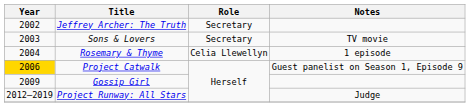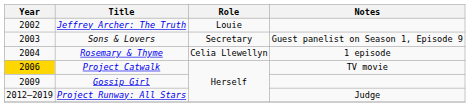 <table class="wikitable plainrowheaders" style="text-align:center;">
 <tr>
 <th>Year</th>
 <th>Title</th>
 <th>Role</th>
 <th>Notes</th>
 </tr>
 <tr>
 <td>2002</td>
 <td><em><a href='#'>Jeffrey Archer: The Truth</a></em></td>
-<td>Secretary</td>
+<td>Louie</td>
 <td></td>
 </tr>
 <tr>
 <td>2003</td>
 <td><em>Sons & Lovers</em></td>
 <td>Secretary</td>
-<td>TV movie</td>
+<td>Guest panelist on Season 1, Episode 9</td>
 </tr>
 <tr>
 <td>2004</td>
 <td><em><a href='#'>Rosemary & Thyme</a></em></td>
 <td>Celia Llewellyn</td>
 <td>1 episode</td>
 </tr>
 <tr>
 <td style="background: gold;">2006</td>
 <td><em><a href='#'>Project Catwalk</a></em></td>
 <td rowspan="3">Herself</td>
-<td>Guest panelist on Season 1, Episode 9</td>
+<td>TV movie</td>
 </tr>
 <tr>
 <td>2009</td>
 <td><em><a href='#'>Gossip Girl</a></em></td>
 <td></td>
 </tr>
 <tr>
 <td>2012–2019</td>
 <td><em><a href='#'>Project Runway: All Stars</a></em></td>
 <td>Judge</td>
 </tr>
 <tr>
 </tr>
 </table>
